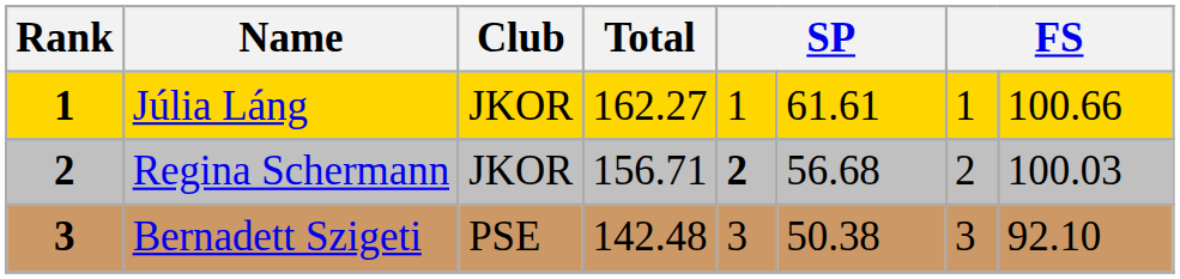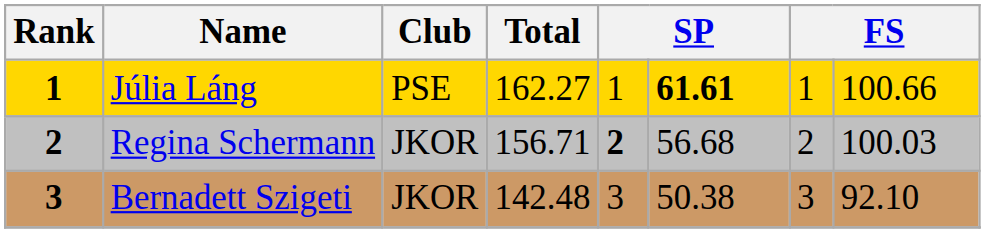 <table class="wikitable sortable">
 <tr>
 <th>Rank</th>
 <th>Name</th>
 <th>Club</th>
 <th>Total</th>
 <th colspan="2" width="80px"><a href='#'>SP</a></th>
 <th colspan="2" width="80px"><a href='#'>FS</a></th>
 </tr>
 <tr bgcolor="gold">
 <td align="center"><strong>1</strong></td>
 <td><a href='#'>Júlia Láng</a></td>
-<td>JKOR</td>
+<td>PSE</td>
 <td>162.27</td>
 <td>1</td>
-<td>61.61</td>
+<td><strong>61.61</strong></td>
 <td>1</td>
 <td>100.66</td>
 </tr>
 <tr bgcolor="silver">
 <td align="center"><strong>2</strong></td>
 <td><a href='#'>Regina Schermann</a></td>
 <td>JKOR</td>
 <td>156.71</td>
 <td><strong>2</strong></td>
 <td>56.68</td>
 <td>2</td>
 <td>100.03</td>
 </tr>
 <tr bgcolor="cc9966">
 <td align="center"><strong>3</strong></td>
 <td><a href='#'>Bernadett Szigeti</a></td>
-<td>PSE</td>
+<td>JKOR</td>
 <td>142.48</td>
 <td>3</td>
 <td>50.38</td>
 <td>3</td>
 <td>92.10</td>
 </tr>
 <tr>
 </tr>
 </table>
